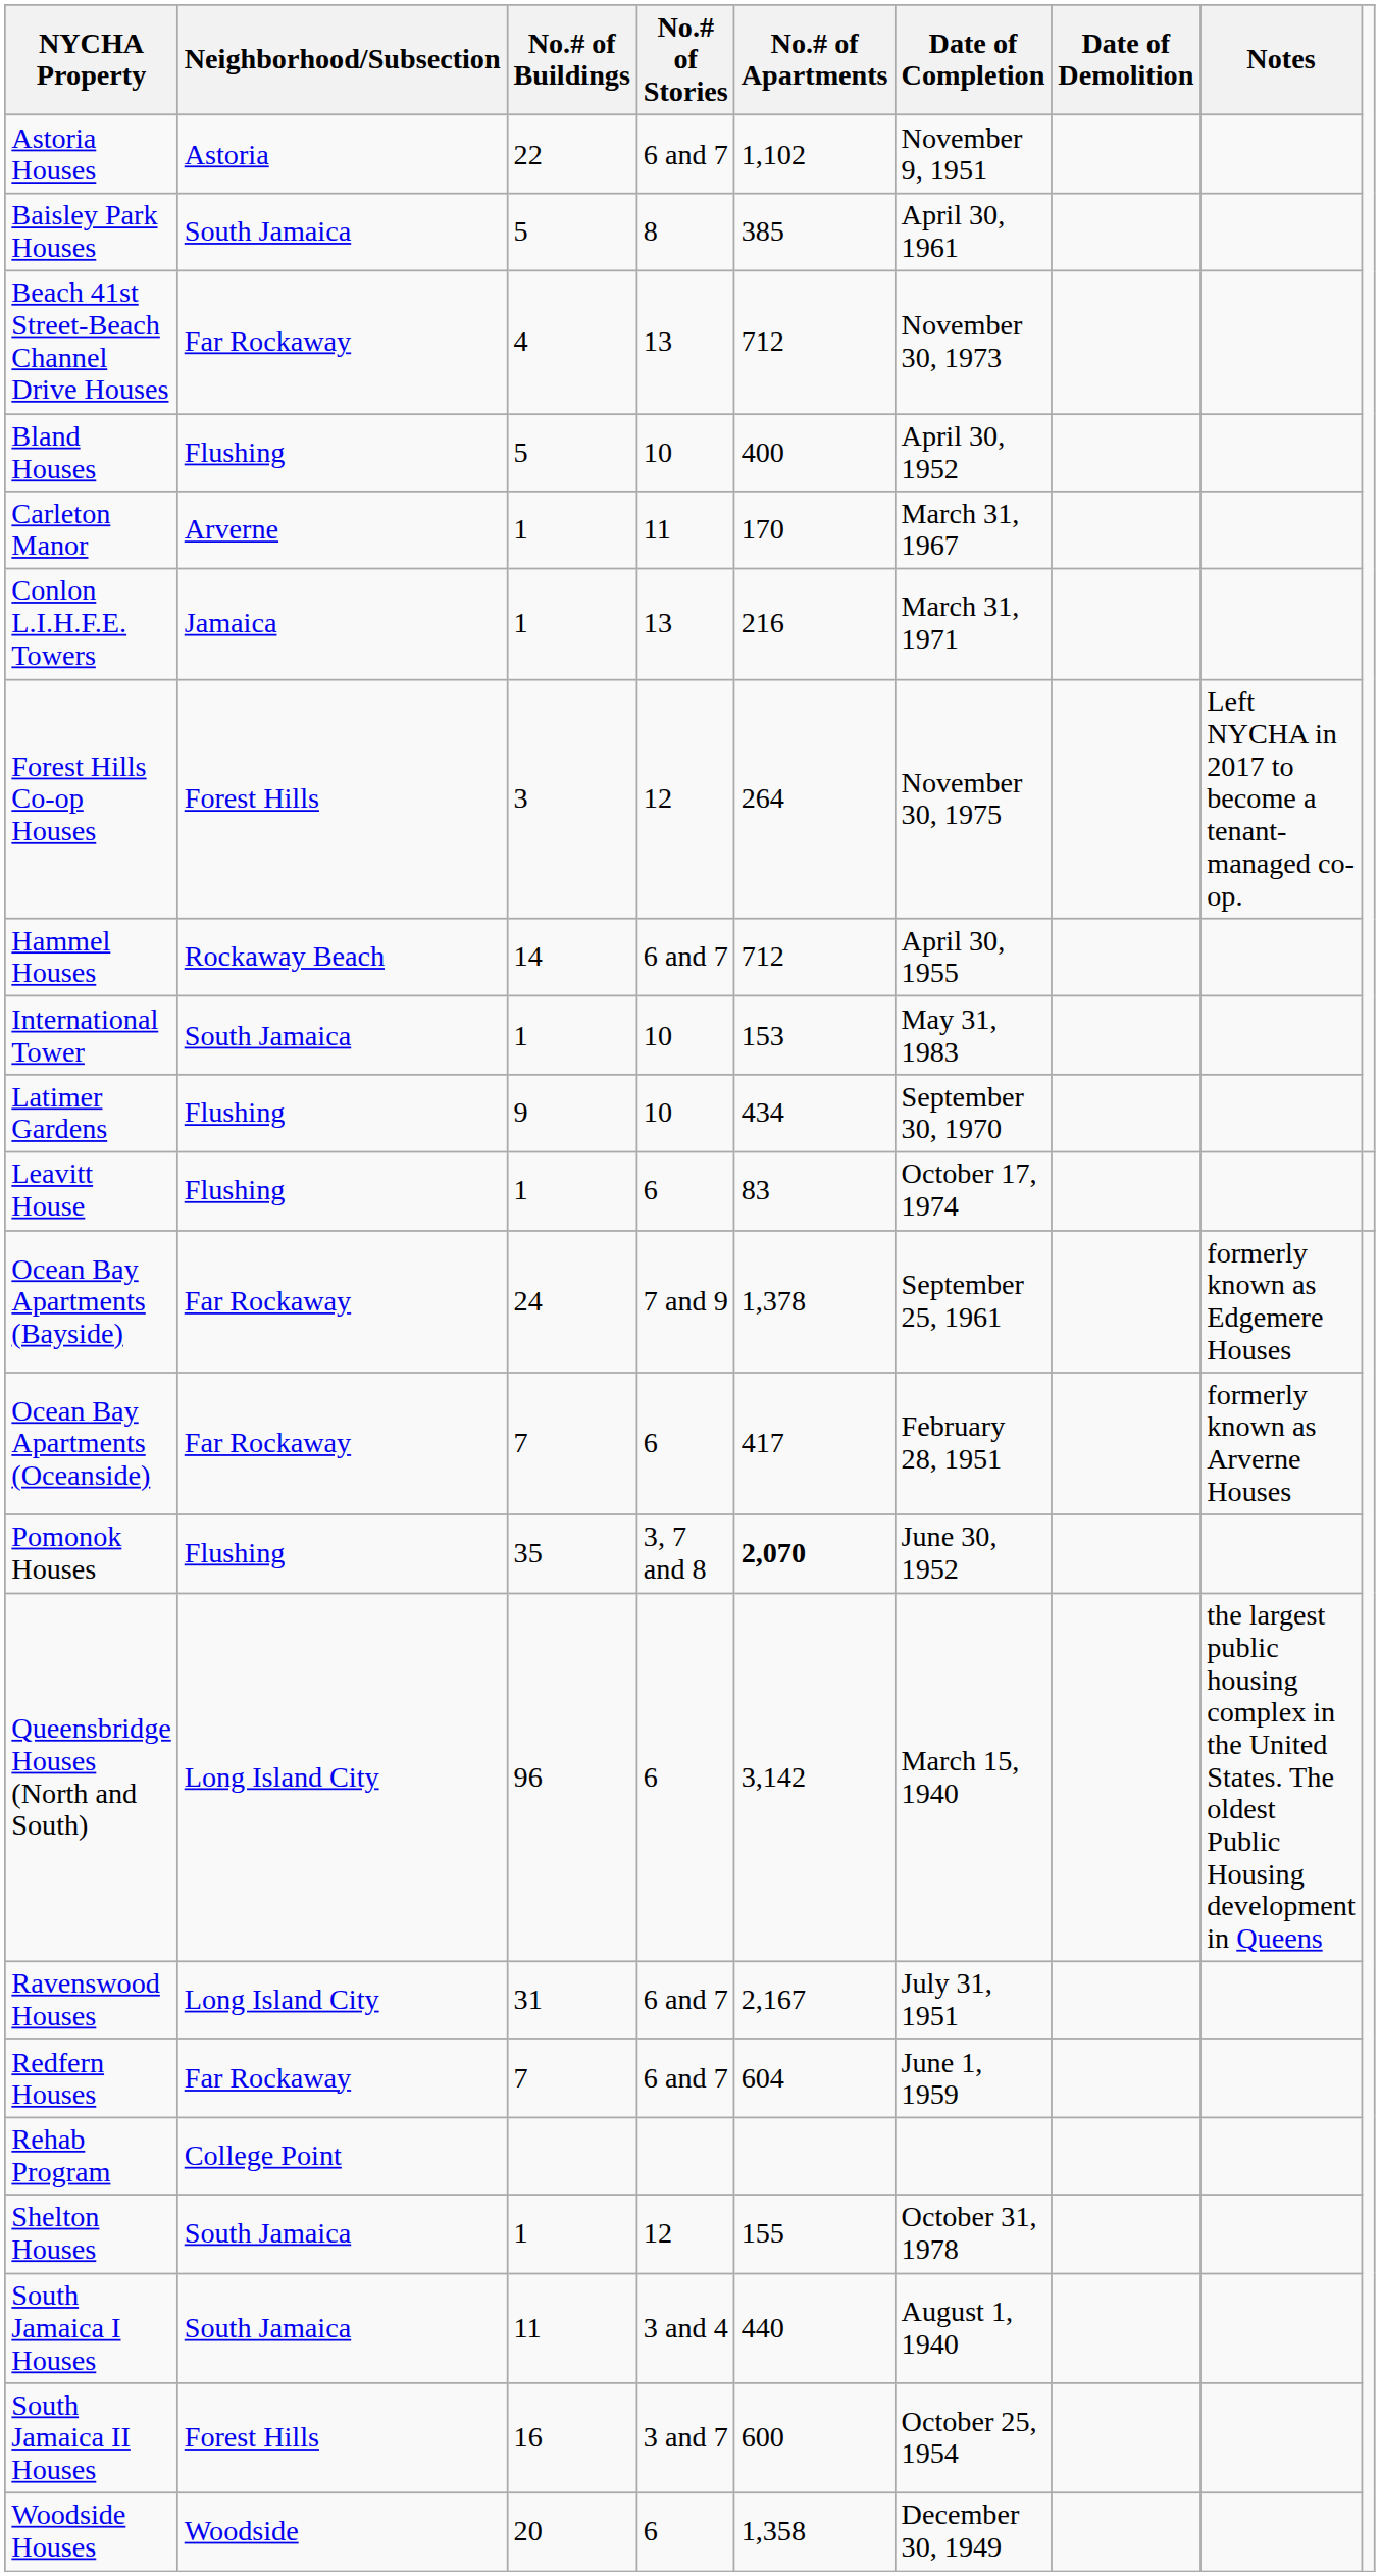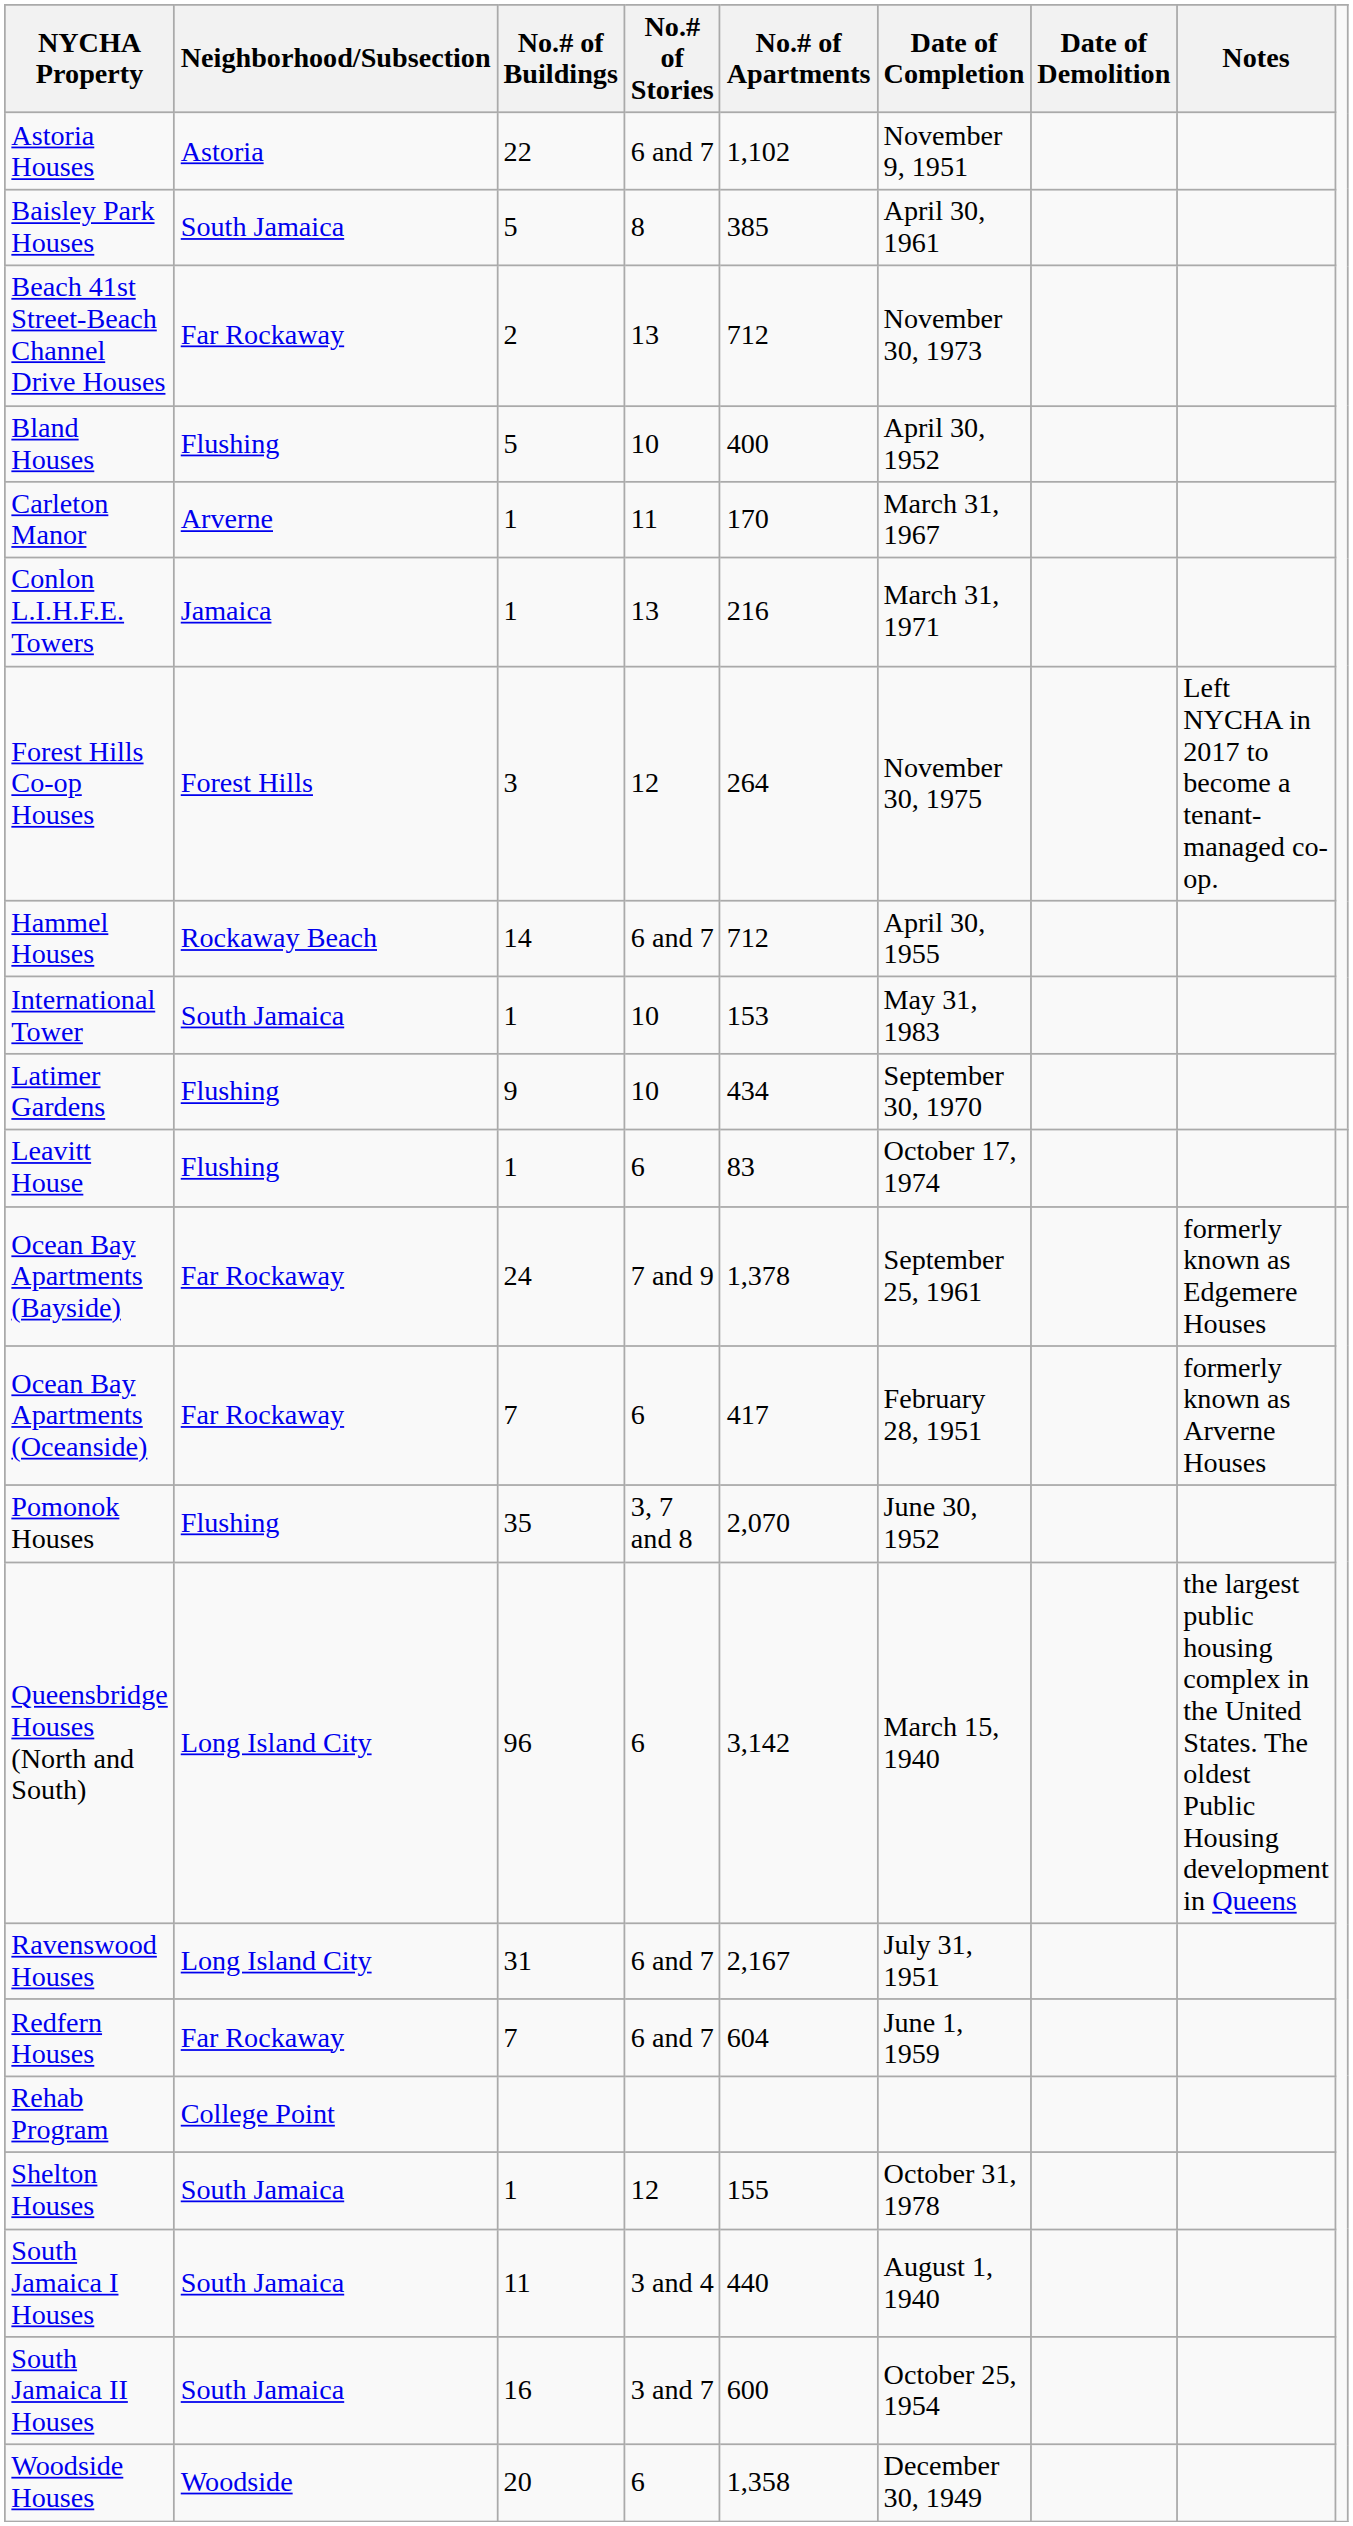 <table class="wikitable sortable">
 <tr>
 <th>NYCHA Property</th>
 <th>Neighborhood/Subsection</th>
 <th>No.# of Buildings</th>
 <th>No.# of Stories</th>
 <th>No.# of Apartments</th>
 <th>Date of Completion</th>
 <th>Date of Demolition</th>
 <th>Notes</th>
 </tr>
 <tr>
 <td><a href='#'>Astoria Houses</a></td>
 <td><a href='#'>Astoria</a></td>
 <td>22</td>
 <td>6 and 7</td>
 <td>1,102</td>
 <td>November 9, 1951</td>
 <td></td>
 <td></td>
 </tr>
 <tr>
 <td><a href='#'>Baisley Park Houses</a></td>
 <td><a href='#'>South Jamaica</a></td>
 <td>5</td>
 <td>8</td>
 <td>385</td>
 <td>April 30, 1961</td>
 <td></td>
 <td></td>
 </tr>
 <tr>
 <td><a href='#'>Beach 41st Street-Beach Channel Drive Houses</a></td>
 <td><a href='#'>Far Rockaway</a></td>
-<td>4</td>
+<td>2</td>
 <td>13</td>
 <td>712</td>
 <td>November 30, 1973</td>
 <td></td>
 <td></td>
 </tr>
 <tr>
 <td><a href='#'>Bland Houses</a></td>
 <td><a href='#'>Flushing</a></td>
 <td>5</td>
 <td>10</td>
 <td>400</td>
 <td>April 30, 1952</td>
 <td></td>
 <td></td>
 </tr>
 <tr>
 <td><a href='#'>Carleton Manor</a></td>
 <td><a href='#'>Arverne</a></td>
 <td>1</td>
 <td>11</td>
 <td>170</td>
 <td>March 31, 1967</td>
 <td></td>
 <td></td>
 </tr>
 <tr>
 <td><a href='#'>Conlon L.I.H.F.E. Towers</a></td>
 <td><a href='#'>Jamaica</a></td>
 <td>1</td>
 <td>13</td>
 <td>216</td>
 <td>March 31, 1971</td>
 <td></td>
 <td></td>
 </tr>
 <tr>
 <td><a href='#'>Forest Hills Co-op Houses</a></td>
 <td><a href='#'>Forest Hills</a></td>
 <td>3</td>
 <td>12</td>
 <td>264</td>
 <td>November 30, 1975</td>
 <td></td>
 <td>Left NYCHA in 2017 to become a tenant-managed co-op.</td>
 </tr>
 <tr>
 <td><a href='#'>Hammel Houses</a></td>
 <td><a href='#'>Rockaway Beach</a></td>
 <td>14</td>
 <td>6 and 7</td>
 <td>712</td>
 <td>April 30, 1955</td>
 <td></td>
 <td></td>
 </tr>
 <tr>
 <td><a href='#'>International Tower</a></td>
 <td><a href='#'>South Jamaica</a></td>
 <td>1</td>
 <td>10</td>
 <td>153</td>
 <td>May 31, 1983</td>
 <td></td>
 <td></td>
 </tr>
 <tr>
 <td><a href='#'>Latimer Gardens</a></td>
 <td><a href='#'>Flushing</a></td>
 <td>9</td>
 <td>10</td>
 <td>434</td>
 <td>September 30, 1970</td>
 <td></td>
 <td></td>
 </tr>
 <tr>
 <td><a href='#'>Leavitt House</a></td>
 <td><a href='#'>Flushing</a></td>
 <td>1</td>
 <td>6</td>
 <td>83</td>
 <td>October 17, 1974</td>
 <td></td>
 <td></td>
 <td></td>
 </tr>
 <tr>
 <td><a href='#'>Ocean Bay Apartments (Bayside)</a></td>
 <td><a href='#'>Far Rockaway</a></td>
 <td>24</td>
 <td>7 and 9</td>
 <td>1,378</td>
 <td>September 25, 1961</td>
 <td></td>
 <td>formerly known as Edgemere Houses</td>
 </tr>
 <tr>
 <td><a href='#'>Ocean Bay Apartments (Oceanside)</a></td>
 <td><a href='#'>Far Rockaway</a></td>
 <td>7</td>
 <td>6</td>
 <td>417</td>
 <td>February 28, 1951</td>
 <td></td>
 <td>formerly known as Arverne Houses</td>
 </tr>
 <tr>
 <td><a href='#'>Pomonok</a> Houses</td>
 <td><a href='#'>Flushing</a></td>
 <td>35</td>
 <td>3, 7 and 8</td>
-<td><strong>2,070</strong></td>
+<td>2,070</td>
 <td>June 30, 1952</td>
 <td></td>
 <td></td>
 </tr>
 <tr>
 <td><a href='#'>Queensbridge Houses</a> (North and South)</td>
 <td><a href='#'>Long Island City</a></td>
 <td>96</td>
 <td>6</td>
 <td>3,142</td>
 <td>March 15, 1940</td>
 <td></td>
 <td>the largest public housing complex in the United States. The oldest Public Housing development in <a href='#'>Queens</a></td>
 </tr>
 <tr>
 <td><a href='#'>Ravenswood Houses</a></td>
 <td><a href='#'>Long Island City</a></td>
 <td>31</td>
 <td>6 and 7</td>
 <td>2,167</td>
 <td>July 31, 1951</td>
 <td></td>
 <td></td>
 </tr>
 <tr>
 <td><a href='#'>Redfern Houses</a></td>
 <td><a href='#'>Far Rockaway</a></td>
 <td>7</td>
 <td>6 and 7</td>
 <td>604</td>
 <td>June 1, 1959</td>
 <td></td>
 <td></td>
 </tr>
 <tr>
 <td><a href='#'>Rehab Program</a></td>
 <td><a href='#'>College Point</a></td>
 <td></td>
 <td></td>
 <td></td>
 <td></td>
 <td></td>
 <td></td>
 </tr>
 <tr>
 <td><a href='#'>Shelton Houses</a></td>
 <td><a href='#'>South Jamaica</a></td>
 <td>1</td>
 <td>12</td>
 <td>155</td>
 <td>October 31, 1978</td>
 <td></td>
 <td></td>
 </tr>
 <tr>
 <td><a href='#'>South Jamaica I Houses</a></td>
 <td><a href='#'>South Jamaica</a></td>
 <td>11</td>
 <td>3 and 4</td>
 <td>440</td>
 <td>August 1, 1940</td>
 <td></td>
 <td></td>
 </tr>
 <tr>
 <td><a href='#'>South Jamaica II Houses</a></td>
-<td><a href='#'>Forest Hills</a></td>
+<td><a href='#'>South Jamaica</a></td>
 <td>16</td>
 <td>3 and 7</td>
 <td>600</td>
 <td>October 25, 1954</td>
 <td></td>
 <td></td>
 </tr>
 <tr>
 <td><a href='#'>Woodside Houses</a></td>
 <td><a href='#'>Woodside</a></td>
 <td>20</td>
 <td>6</td>
 <td>1,358</td>
 <td>December 30, 1949</td>
 <td></td>
 <td></td>
 </tr>
 <tr>
 </tr>
 </table>
